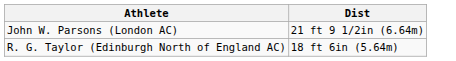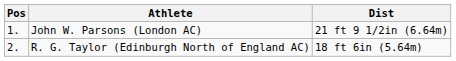 <table class="wikitable">
 <tr>
+<th>Pos</th>
 <th>Athlete</th>
 <th>Dist</th>
 </tr>
 <tr>
+<td>1.</td>
 <td>John W. Parsons (London AC)</td>
 <td>21 ft 9 1/2in (6.64m)</td>
 </tr>
 <tr>
+<td>2.</td>
 <td>R. G. Taylor (Edinburgh North of England AC)</td>
 <td>18 ft 6in (5.64m)</td>
 </tr>
 </table>
